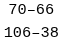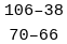 <table style="text-align:center">
 <tr>
 <th width=200></th>
 <th width=100></th>
 <th width=200></th>
 </tr>
 <tr>
 <td align=right><strong></strong></td>
-<td align=center>70–66</td>
+<td align=center>106–38</td>
 <td align=left></td>
 </tr>
 <tr>
 <td align=right><strong></strong></td>
-<td align=center>106–38</td>
+<td align=center>70–66</td>
 <td align=left></td>
 </tr>
 </table>
